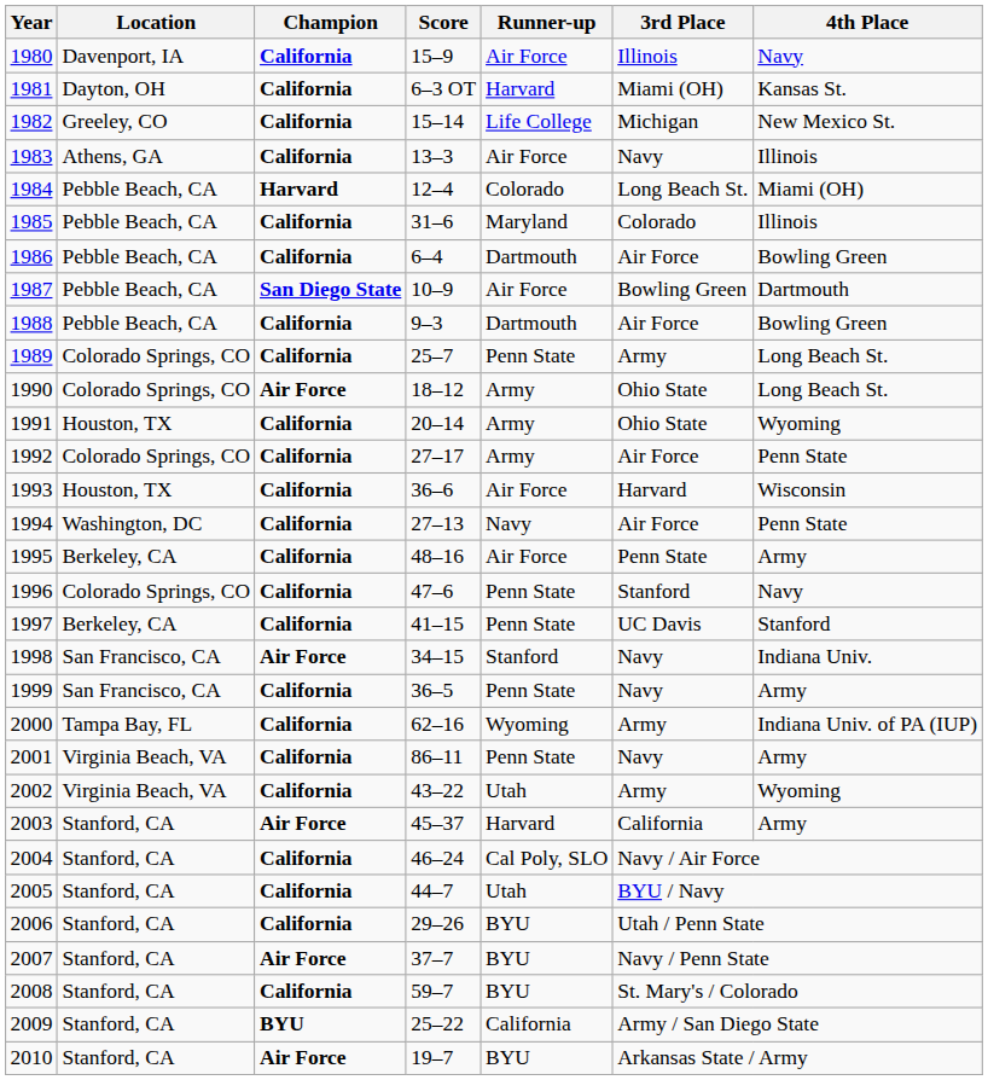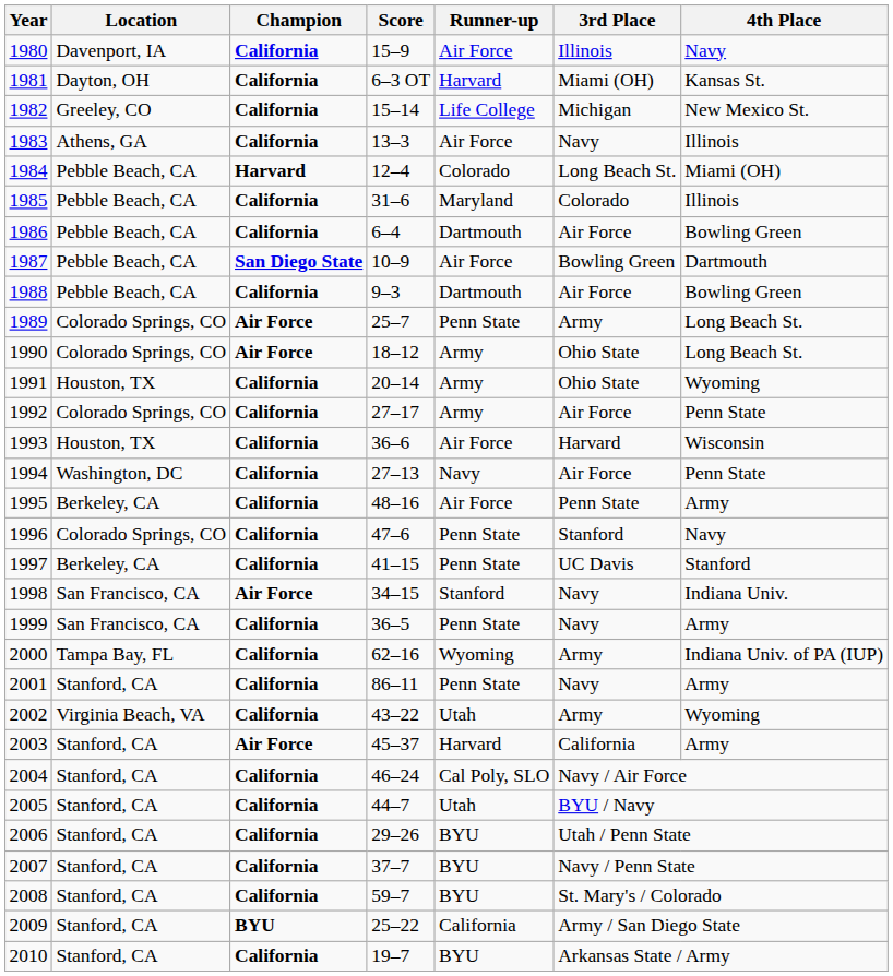 <table class="wikitable">
 <tr>
 <th>Year</th>
 <th>Location</th>
 <th>Champion</th>
 <th>Score</th>
 <th>Runner-up</th>
 <th>3rd Place</th>
 <th>4th Place</th>
 </tr>
 <tr>
 <td><a href='#'>1980</a></td>
 <td>Davenport, IA</td>
 <td><strong><a href='#'>California</a></strong></td>
 <td>15–9</td>
 <td><a href='#'>Air Force</a></td>
 <td><a href='#'>Illinois</a></td>
 <td><a href='#'>Navy</a></td>
 </tr>
 <tr>
 <td><a href='#'>1981</a></td>
 <td>Dayton, OH</td>
 <td><strong>California</strong></td>
 <td>6–3 OT</td>
 <td><a href='#'>Harvard</a></td>
 <td>Miami (OH)</td>
 <td>Kansas St.</td>
 </tr>
 <tr>
 <td><a href='#'>1982</a></td>
 <td>Greeley, CO</td>
 <td><strong>California</strong></td>
 <td>15–14</td>
 <td><a href='#'>Life College</a></td>
 <td>Michigan</td>
 <td>New Mexico St.</td>
 </tr>
 <tr>
 <td><a href='#'>1983</a></td>
 <td>Athens, GA</td>
 <td><strong>California</strong></td>
 <td>13–3</td>
 <td>Air Force</td>
 <td>Navy</td>
 <td>Illinois</td>
 </tr>
 <tr>
 <td><a href='#'>1984</a></td>
 <td>Pebble Beach, CA</td>
 <td><strong>Harvard</strong></td>
 <td>12–4</td>
 <td>Colorado</td>
 <td>Long Beach St.</td>
 <td>Miami (OH)</td>
 </tr>
 <tr>
 <td><a href='#'>1985</a></td>
 <td>Pebble Beach, CA</td>
 <td><strong>California</strong></td>
 <td>31–6</td>
 <td>Maryland</td>
 <td>Colorado</td>
 <td>Illinois</td>
 </tr>
 <tr>
 <td><a href='#'>1986</a></td>
 <td>Pebble Beach, CA</td>
 <td><strong>California</strong></td>
 <td>6–4</td>
 <td>Dartmouth</td>
 <td>Air Force</td>
 <td>Bowling Green</td>
 </tr>
 <tr>
 <td><a href='#'>1987</a></td>
 <td>Pebble Beach, CA</td>
 <td><strong><a href='#'>San Diego State</a></strong></td>
 <td>10–9</td>
 <td>Air Force</td>
 <td>Bowling Green</td>
 <td>Dartmouth</td>
 </tr>
 <tr>
 <td><a href='#'>1988</a></td>
 <td>Pebble Beach, CA</td>
 <td><strong>California</strong></td>
 <td>9–3</td>
 <td>Dartmouth</td>
 <td>Air Force</td>
 <td>Bowling Green</td>
 </tr>
 <tr>
 <td><a href='#'>1989</a></td>
 <td>Colorado Springs, CO</td>
-<td><strong>California</strong></td>
+<td><strong>Air Force</strong></td>
 <td>25–7</td>
 <td>Penn State</td>
 <td>Army</td>
 <td>Long Beach St.</td>
 </tr>
 <tr>
 <td>1990</td>
 <td>Colorado Springs, CO</td>
 <td><strong>Air Force</strong></td>
 <td>18–12</td>
 <td>Army</td>
 <td>Ohio State</td>
 <td>Long Beach St.</td>
 </tr>
 <tr>
 <td>1991</td>
 <td>Houston, TX</td>
 <td><strong>California</strong></td>
 <td>20–14</td>
 <td>Army</td>
 <td>Ohio State</td>
 <td>Wyoming</td>
 </tr>
 <tr>
 <td>1992</td>
 <td>Colorado Springs, CO</td>
 <td><strong>California</strong></td>
 <td>27–17</td>
 <td>Army</td>
 <td>Air Force</td>
 <td>Penn State</td>
 </tr>
 <tr>
 <td>1993</td>
 <td>Houston, TX</td>
 <td><strong>California</strong></td>
 <td>36–6</td>
 <td>Air Force</td>
 <td>Harvard</td>
 <td>Wisconsin</td>
 </tr>
 <tr>
 <td>1994</td>
 <td>Washington, DC</td>
 <td><strong>California</strong></td>
 <td>27–13</td>
 <td>Navy</td>
 <td>Air Force</td>
 <td>Penn State</td>
 </tr>
 <tr>
 <td>1995</td>
 <td>Berkeley, CA</td>
 <td><strong>California</strong></td>
 <td>48–16</td>
 <td>Air Force</td>
 <td>Penn State</td>
 <td>Army</td>
 </tr>
 <tr>
 <td>1996</td>
 <td>Colorado Springs, CO</td>
 <td><strong>California</strong></td>
 <td>47–6</td>
 <td>Penn State</td>
 <td>Stanford</td>
 <td>Navy</td>
 </tr>
 <tr>
 <td>1997</td>
 <td>Berkeley, CA</td>
 <td><strong>California</strong></td>
 <td>41–15</td>
 <td>Penn State</td>
 <td>UC Davis</td>
 <td>Stanford</td>
 </tr>
 <tr>
 <td>1998</td>
 <td>San Francisco, CA</td>
 <td><strong>Air Force</strong></td>
 <td>34–15</td>
 <td>Stanford</td>
 <td>Navy</td>
 <td>Indiana Univ.</td>
 </tr>
 <tr>
 <td>1999</td>
 <td>San Francisco, CA</td>
 <td><strong>California</strong></td>
 <td>36–5</td>
 <td>Penn State</td>
 <td>Navy</td>
 <td>Army</td>
 </tr>
 <tr>
 <td>2000</td>
 <td>Tampa Bay, FL</td>
 <td><strong>California</strong></td>
 <td>62–16</td>
 <td>Wyoming</td>
 <td>Army</td>
 <td>Indiana Univ. of PA (IUP)</td>
 </tr>
 <tr>
 <td>2001</td>
-<td>Virginia Beach, VA</td>
+<td>Stanford, CA</td>
 <td><strong>California</strong></td>
 <td>86–11</td>
 <td>Penn State</td>
 <td>Navy</td>
 <td>Army</td>
 </tr>
 <tr>
 <td>2002</td>
 <td>Virginia Beach, VA</td>
 <td><strong>California</strong></td>
 <td>43–22</td>
 <td>Utah</td>
 <td>Army</td>
 <td>Wyoming</td>
 </tr>
 <tr>
 <td>2003</td>
 <td>Stanford, CA</td>
 <td><strong>Air Force</strong></td>
 <td>45–37</td>
 <td>Harvard</td>
 <td>California</td>
 <td>Army</td>
 </tr>
 <tr>
 <td>2004</td>
 <td>Stanford, CA</td>
 <td><strong>California</strong></td>
 <td>46–24</td>
 <td>Cal Poly, SLO</td>
 <td colspan="2">Navy / Air Force</td>
 </tr>
 <tr>
 <td>2005</td>
 <td>Stanford, CA</td>
 <td><strong>California</strong></td>
 <td>44–7</td>
 <td>Utah</td>
 <td colspan="2"><a href='#'>BYU</a> / Navy</td>
 </tr>
 <tr>
 <td>2006</td>
 <td>Stanford, CA</td>
 <td><strong>California</strong></td>
 <td>29–26</td>
 <td>BYU</td>
 <td colspan="2">Utah / Penn State</td>
 </tr>
 <tr>
 <td>2007</td>
 <td>Stanford, CA</td>
-<td><strong>Air Force</strong></td>
+<td><strong>California</strong></td>
 <td>37–7</td>
 <td>BYU</td>
 <td colspan="2">Navy / Penn State</td>
 </tr>
 <tr>
 <td>2008</td>
 <td>Stanford, CA</td>
 <td><strong>California</strong></td>
 <td>59–7</td>
 <td>BYU</td>
 <td colspan="2">St. Mary's / Colorado</td>
 </tr>
 <tr>
 <td>2009</td>
 <td>Stanford, CA</td>
 <td><strong>BYU</strong></td>
 <td>25–22</td>
 <td>California</td>
 <td colspan="2">Army / San Diego State</td>
 </tr>
 <tr>
 <td>2010</td>
 <td>Stanford, CA</td>
-<td><strong>Air Force</strong></td>
+<td><strong>California</strong></td>
 <td>19–7</td>
 <td>BYU</td>
 <td colspan="2">Arkansas State / Army</td>
 </tr>
 <tr>
 </tr>
 </table>
